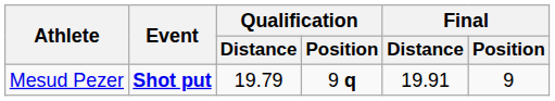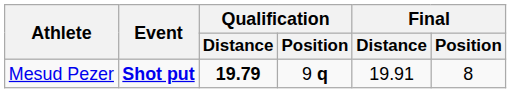 <table class=wikitable style=font-size:90%>
 <tr>
 <th rowspan=2>Athlete</th>
 <th rowspan=2>Event</th>
 <th colspan=2>Qualification</th>
 <th colspan=2>Final</th>
 </tr>
 <tr style=font-size:95%>
 <th>Distance</th>
 <th>Position</th>
 <th>Distance</th>
 <th>Position</th>
 </tr>
 <tr align=center>
 <td align=left><a href='#'>Mesud Pezer</a></td>
 <td align=left><strong><a href='#'>Shot put</a></strong></td>
-<td>19.79</td>
+<td><strong>19.79</strong></td>
 <td>9 <strong>q</strong></td>
 <td>19.91</td>
-<td>9</td>
+<td>8</td>
 </tr>
 </table>
